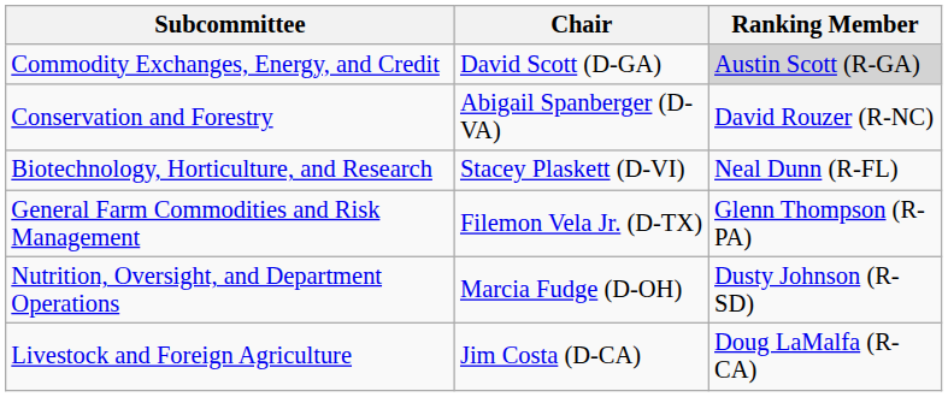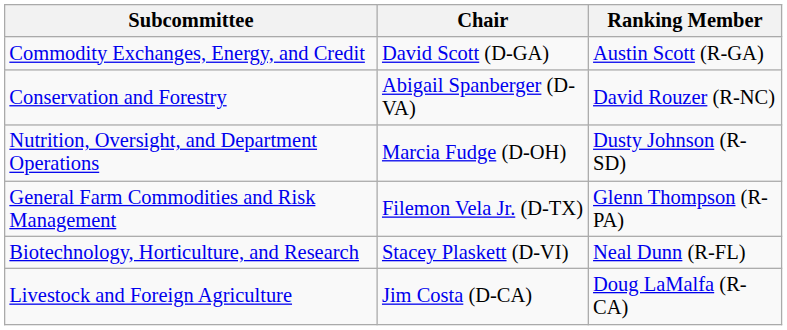 <table class="wikitable">
 <tr>
 <th>Subcommittee</th>
 <th>Chair</th>
 <th>Ranking Member</th>
 </tr>
 <tr>
 <td><a href='#'>Commodity Exchanges, Energy, and Credit</a></td>
 <td><a href='#'>David Scott</a> (D-GA)</td>
-<td style="background: lightgrey;"><a href='#'>Austin Scott</a> (R-GA)</td>
+<td><a href='#'>Austin Scott</a> (R-GA)</td>
 </tr>
 <tr>
 <td><a href='#'>Conservation and Forestry</a></td>
 <td><a href='#'>Abigail Spanberger</a> (D-VA)</td>
 <td><a href='#'>David Rouzer</a> (R-NC)</td>
 </tr>
 <tr>
-<td><a href='#'>Biotechnology, Horticulture, and Research</a></td>
-<td><a href='#'>Stacey Plaskett</a> (D-VI)</td>
-<td><a href='#'>Neal Dunn</a> (R-FL)</td>
+<td><a href='#'>Nutrition, Oversight, and Department Operations</a></td>
+<td><a href='#'>Marcia Fudge</a> (D-OH)</td>
+<td><a href='#'>Dusty Johnson</a> (R-SD)</td>
 </tr>
 <tr>
 <td><a href='#'>General Farm Commodities and Risk Management</a></td>
 <td><a href='#'>Filemon Vela Jr.</a> (D-TX)</td>
 <td><a href='#'>Glenn Thompson</a> (R-PA)</td>
 </tr>
 <tr>
-<td><a href='#'>Nutrition, Oversight, and Department Operations</a></td>
-<td><a href='#'>Marcia Fudge</a> (D-OH)</td>
-<td><a href='#'>Dusty Johnson</a> (R-SD)</td>
+<td><a href='#'>Biotechnology, Horticulture, and Research</a></td>
+<td><a href='#'>Stacey Plaskett</a> (D-VI)</td>
+<td><a href='#'>Neal Dunn</a> (R-FL)</td>
 </tr>
 <tr>
 <td><a href='#'>Livestock and Foreign Agriculture</a></td>
 <td><a href='#'>Jim Costa</a> (D-CA)</td>
 <td><a href='#'>Doug LaMalfa</a> (R-CA)</td>
 </tr>
 </table>
